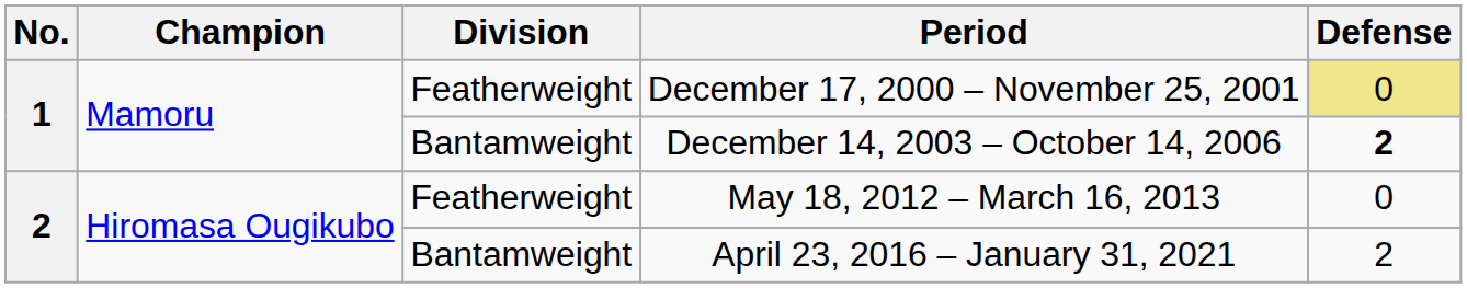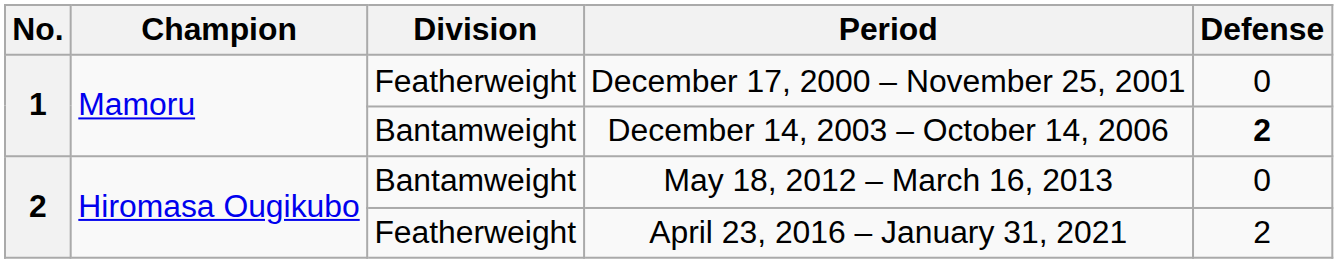 <table class="wikitable">
 <tr>
 <th>No.</th>
 <th>Champion</th>
 <th>Division</th>
 <th>Period</th>
 <th>Defense</th>
 </tr>
 <tr>
 <th rowspan=2>1</th>
 <td align=left rowspan=2> <a href='#'>Mamoru</a></td>
 <td align=center rowspan=1>Featherweight</td>
 <td align=center>December 17, 2000 – November 25, 2001</td>
-<td align=center style="background: khaki;">0</td>
+<td align=center>0</td>
 </tr>
 <tr>
 <td align=center rowspan=1>Bantamweight</td>
 <td align=center>December 14, 2003 – October 14, 2006</td>
 <td align=center><strong>2</strong></td>
 </tr>
 <tr>
 <th rowspan=2>2</th>
 <td align=left rowspan=2> <a href='#'>Hiromasa Ougikubo</a></td>
-<td align=center rowspan=1>Featherweight</td>
+<td align=center rowspan=1>Bantamweight</td>
 <td align=center>May 18, 2012 – March 16, 2013</td>
 <td align=center>0</td>
 </tr>
 <tr>
-<td align=center rowspan=1>Bantamweight</td>
+<td align=center rowspan=1>Featherweight</td>
 <td align=center>April 23, 2016 – January 31, 2021</td>
 <td align=center>2</td>
 </tr>
 </table>
